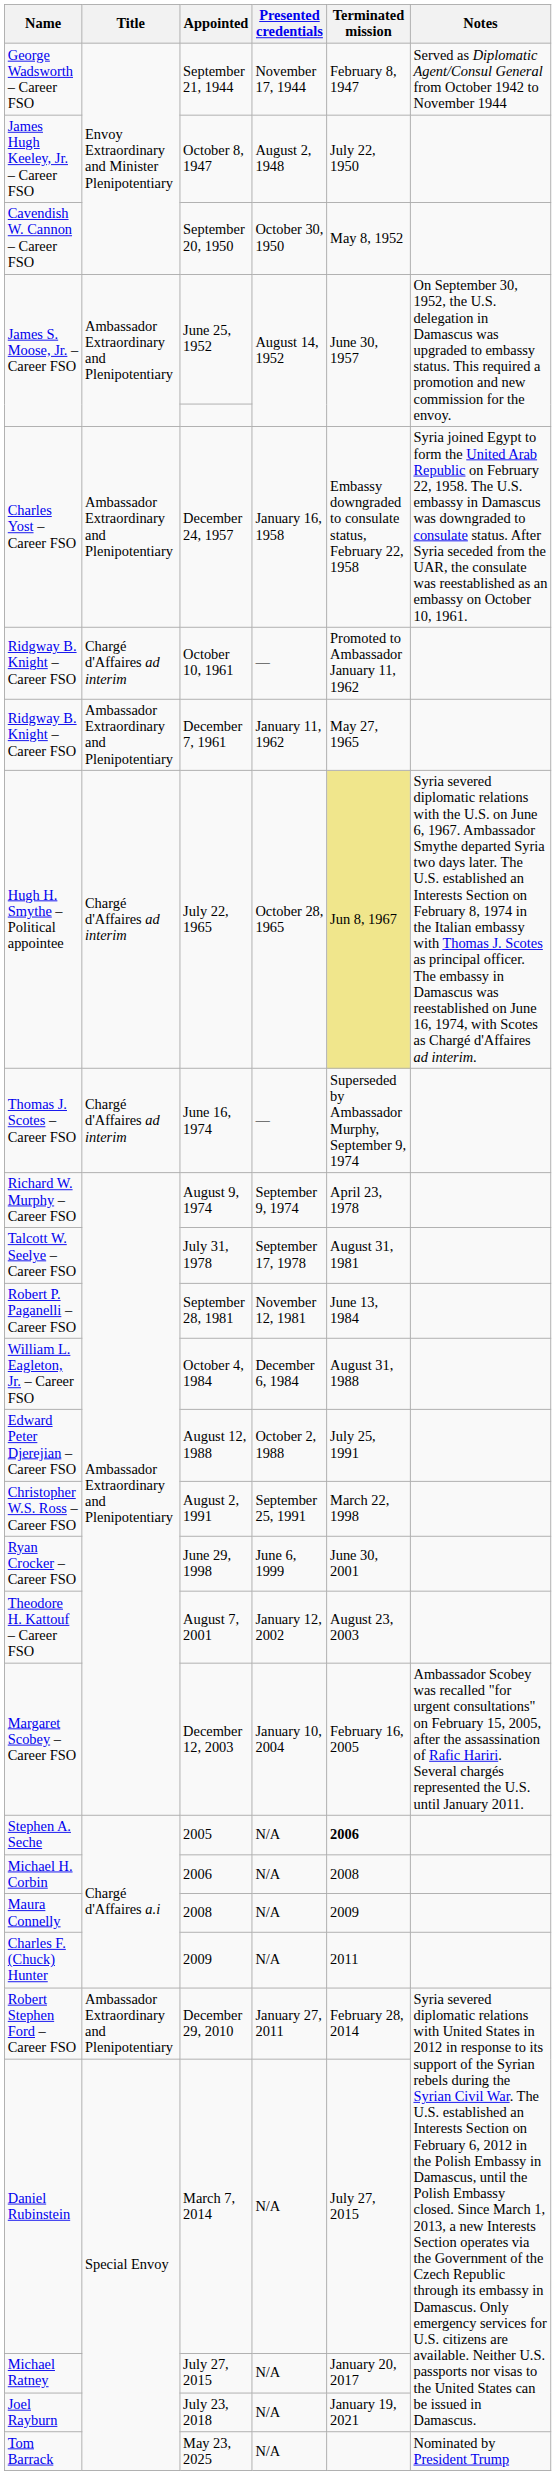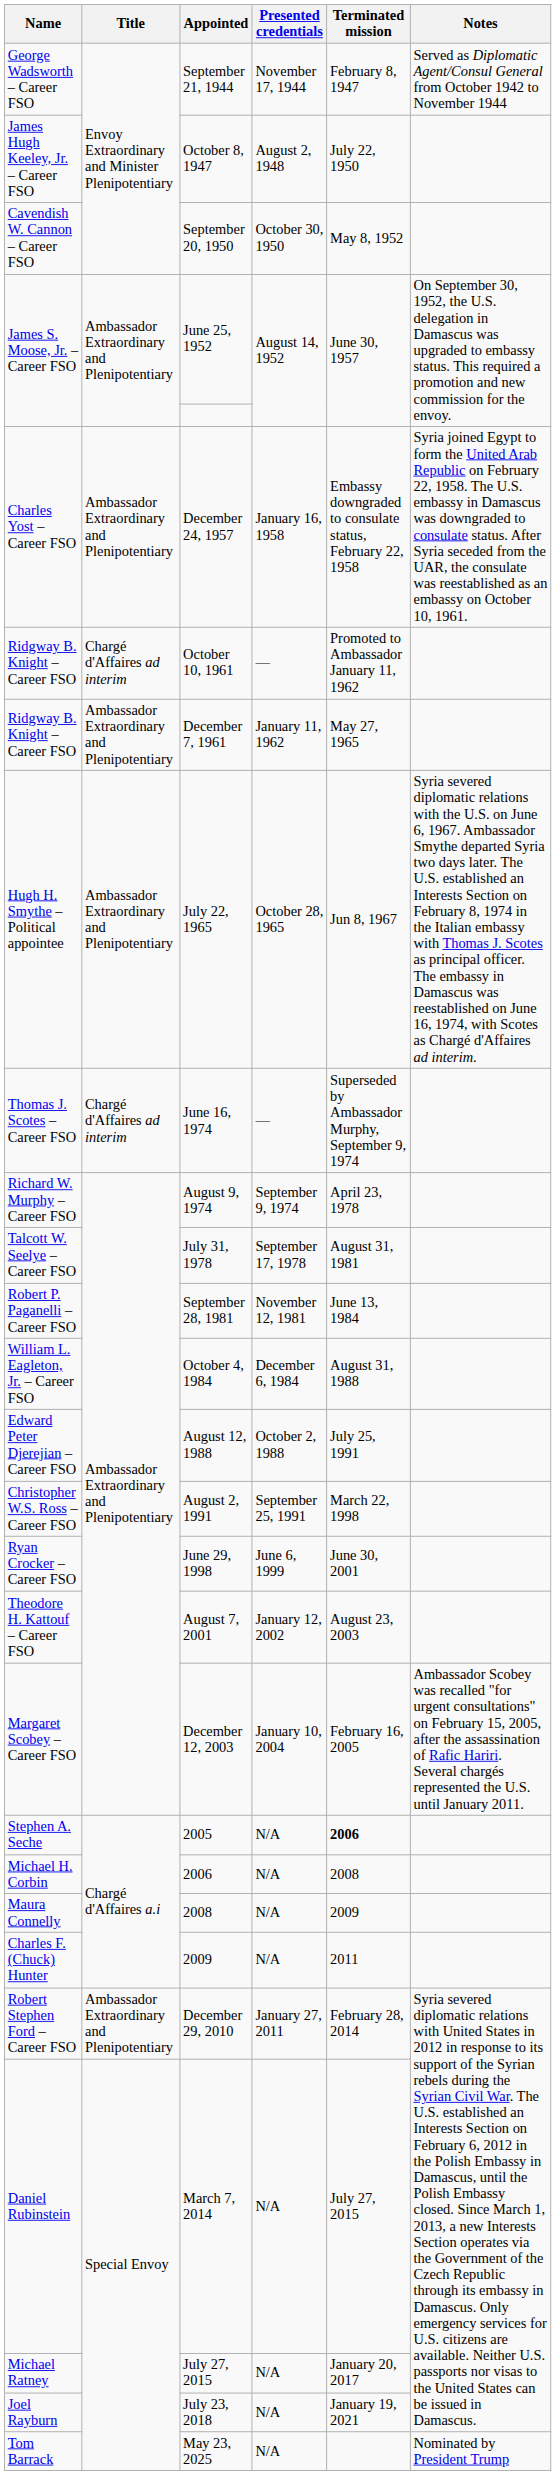 <table class="wikitable">
 <tr>
 <th>Name</th>
 <th>Title</th>
 <th>Appointed</th>
 <th><a href='#'>Presented credentials</a></th>
 <th>Terminated mission</th>
 <th>Notes</th>
 </tr>
 <tr>
 <td><a href='#'>George Wadsworth</a> – Career FSO</td>
 <td rowspan="3">Envoy Extraordinary and Minister Plenipotentiary</td>
 <td>September 21, 1944</td>
 <td>November 17, 1944</td>
 <td>February 8, 1947</td>
 <td>Served as <em>Diplomatic Agent/Consul General</em> from October 1942 to November 1944</td>
 </tr>
 <tr>
 <td><a href='#'>James Hugh Keeley, Jr.</a> – Career FSO</td>
 <td>October 8, 1947</td>
 <td>August 2, 1948</td>
 <td>July 22, 1950</td>
 <td></td>
 </tr>
 <tr>
 <td><a href='#'>Cavendish W. Cannon</a> – Career FSO</td>
 <td>September 20, 1950</td>
 <td>October 30, 1950</td>
 <td>May 8, 1952</td>
 <td></td>
 </tr>
 <tr>
 <td rowspan="2"><a href='#'>James S. Moose, Jr.</a> – Career FSO</td>
 <td rowspan="2">Ambassador Extraordinary and Plenipotentiary</td>
 <td>June 25, 1952</td>
 <td rowspan="2">August 14, 1952</td>
 <td rowspan="2">June 30, 1957</td>
 <td rowspan="2">On September 30, 1952, the U.S. delegation in Damascus was upgraded to embassy status. This required a promotion and new commission for the envoy.</td>
 </tr>
 <tr>
 <td></td>
 </tr>
 <tr>
 <td><a href='#'>Charles Yost</a> – Career FSO</td>
 <td>Ambassador Extraordinary and Plenipotentiary</td>
 <td>December 24, 1957</td>
 <td>January 16, 1958</td>
 <td>Embassy downgraded to consulate status, February 22, 1958</td>
 <td>Syria joined Egypt to form the <a href='#'>United Arab Republic</a> on February 22, 1958. The U.S. embassy in Damascus was downgraded to <a href='#'>consulate</a> status. After Syria seceded from the UAR, the consulate was reestablished as an embassy on October 10, 1961.</td>
 </tr>
 <tr>
 <td><a href='#'>Ridgway B. Knight</a> – Career FSO</td>
 <td>Chargé d'Affaires <em>ad interim</em></td>
 <td>October 10, 1961</td>
 <td>—</td>
 <td>Promoted to Ambassador January 11, 1962</td>
 <td></td>
 </tr>
 <tr>
 <td><a href='#'>Ridgway B. Knight</a> – Career FSO</td>
 <td>Ambassador Extraordinary and Plenipotentiary</td>
 <td>December 7, 1961</td>
 <td>January 11, 1962</td>
 <td>May 27, 1965</td>
 <td></td>
 </tr>
 <tr>
 <td><a href='#'>Hugh H. Smythe</a> – Political appointee</td>
-<td>Chargé d'Affaires <em>ad interim</em></td>
+<td>Ambassador Extraordinary and Plenipotentiary</td>
 <td>July 22, 1965</td>
 <td>October 28, 1965</td>
-<td style="background: khaki;">Jun 8, 1967</td>
+<td>Jun 8, 1967</td>
 <td>Syria severed diplomatic relations with the U.S. on June 6, 1967. Ambassador Smythe departed Syria two days later.    The U.S. established an Interests Section on February 8, 1974 in the Italian embassy with <a href='#'>Thomas J. Scotes</a> as principal officer. The embassy in Damascus was reestablished on June 16, 1974, with Scotes as Chargé d'Affaires <em>ad interim</em>.</td>
 </tr>
 <tr>
 <td><a href='#'>Thomas J. Scotes</a> – Career FSO</td>
 <td>Chargé d'Affaires <em>ad interim</em></td>
 <td>June 16, 1974</td>
 <td>—</td>
 <td>Superseded by Ambassador Murphy, September 9, 1974</td>
 <td></td>
 </tr>
 <tr>
 <td><a href='#'>Richard W. Murphy</a> – Career FSO</td>
 <td rowspan="9">Ambassador Extraordinary and Plenipotentiary</td>
 <td>August 9, 1974</td>
 <td>September 9, 1974</td>
 <td>April 23, 1978</td>
 <td></td>
 </tr>
 <tr>
 <td><a href='#'>Talcott W. Seelye</a> – Career FSO</td>
 <td>July 31, 1978</td>
 <td>September 17, 1978</td>
 <td>August 31, 1981</td>
 <td></td>
 </tr>
 <tr>
 <td><a href='#'>Robert P. Paganelli</a> – Career FSO</td>
 <td>September 28, 1981</td>
 <td>November 12, 1981</td>
 <td>June 13, 1984</td>
 <td></td>
 </tr>
 <tr>
 <td><a href='#'>William L. Eagleton, Jr.</a> – Career FSO</td>
 <td>October 4, 1984</td>
 <td>December 6, 1984</td>
 <td>August 31, 1988</td>
 <td></td>
 </tr>
 <tr>
 <td><a href='#'>Edward Peter Djerejian</a> – Career FSO</td>
 <td>August 12, 1988</td>
 <td>October 2, 1988</td>
 <td>July 25, 1991</td>
 <td></td>
 </tr>
 <tr>
 <td><a href='#'>Christopher W.S. Ross</a> – Career FSO</td>
 <td>August 2, 1991</td>
 <td>September 25, 1991</td>
 <td>March 22, 1998</td>
 <td></td>
 </tr>
 <tr>
 <td><a href='#'>Ryan Crocker</a> – Career FSO</td>
 <td>June 29, 1998</td>
 <td>June 6, 1999</td>
 <td>June 30, 2001</td>
 <td></td>
 </tr>
 <tr>
 <td><a href='#'>Theodore H. Kattouf</a> – Career FSO</td>
 <td>August 7, 2001</td>
 <td>January 12, 2002</td>
 <td>August 23, 2003</td>
 <td></td>
 </tr>
 <tr>
 <td><a href='#'>Margaret Scobey</a> – Career FSO</td>
 <td>December 12, 2003</td>
 <td>January 10, 2004</td>
 <td>February 16, 2005</td>
 <td>Ambassador Scobey was recalled "for urgent consultations" on February 15, 2005, after the assassination of <a href='#'>Rafic Hariri</a>. Several chargés represented the U.S. until January 2011.</td>
 </tr>
 <tr>
 <td><a href='#'>Stephen A. Seche</a></td>
 <td rowspan="4">Chargé d'Affaires <em>a.i</em></td>
 <td>2005</td>
 <td>N/A</td>
 <td><strong>2006</strong></td>
 <td></td>
 </tr>
 <tr>
 <td><a href='#'>Michael H. Corbin</a></td>
 <td>2006</td>
 <td>N/A</td>
 <td>2008</td>
 <td></td>
 </tr>
 <tr>
 <td><a href='#'>Maura Connelly</a></td>
 <td>2008</td>
 <td>N/A</td>
 <td>2009</td>
 <td></td>
 </tr>
 <tr>
 <td><a href='#'>Charles F. (Chuck) Hunter</a></td>
 <td>2009</td>
 <td>N/A</td>
 <td>2011</td>
 <td></td>
 </tr>
 <tr>
 <td><a href='#'>Robert Stephen Ford</a> – Career FSO</td>
 <td>Ambassador Extraordinary and Plenipotentiary</td>
 <td>December 29, 2010</td>
 <td>January 27, 2011</td>
 <td>February 28, 2014</td>
 <td rowspan="4">Syria severed diplomatic relations with United States in 2012 in response to its support of the Syrian rebels during the <a href='#'>Syrian Civil War</a>.    The U.S. established an Interests Section on February 6, 2012 in the Polish Embassy in Damascus, until the Polish Embassy closed. Since March 1, 2013, a new Interests Section operates via the Government of the Czech Republic through its embassy in Damascus. Only emergency services for U.S. citizens are available. Neither U.S. passports nor visas to the United States can be issued in Damascus.</td>
 </tr>
 <tr>
 <td><a href='#'>Daniel Rubinstein</a></td>
 <td rowspan="4">Special Envoy</td>
 <td>March 7, 2014</td>
 <td>N/A</td>
 <td>July 27, 2015</td>
 </tr>
 <tr>
 <td><a href='#'>Michael Ratney</a></td>
 <td>July 27, 2015</td>
 <td>N/A</td>
 <td>January 20, 2017</td>
 </tr>
 <tr>
 <td><a href='#'>Joel Rayburn</a></td>
 <td>July 23, 2018</td>
 <td>N/A</td>
 <td>January 19, 2021</td>
 </tr>
 <tr>
 <td><a href='#'>Tom Barrack</a></td>
 <td>May 23, 2025</td>
 <td>N/A</td>
 <td></td>
 <td>Nominated by <a href='#'>President Trump</a></td>
 </tr>
 </table>
